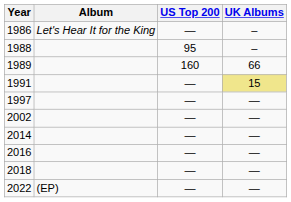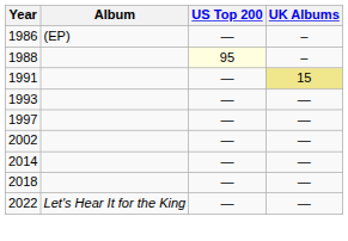 <table class="wikitable">
 <tr>
 <th align="left" valign="center">Year</th>
 <th align="left" valign="center">Album</th>
 <th align="center" valign="center"><a href='#'>US Top 200</a></th>
 <th align="left" valign="center"><a href='#'>UK Albums</a></th>
 </tr>
 <tr>
 <td align="left" valign="center">1986</td>
-<td align="left" valign="center"><em>Let's Hear It for the King</em></td>
+<td align="left" valign="center"> (EP)</td>
 <td align="center" valign="center">—</td>
 <td align="center" valign="center">–</td>
 </tr>
 <tr>
 <td align="left" valign="center">1988</td>
 <td align="left" valign="center"></td>
-<td align="center" valign="center">95</td>
+<td align="center" valign="center" style="background: lightyellow;">95</td>
 <td align="center" valign="center">–</td>
-</tr>
-<tr>
-<td align="left" valign="center">1989</td>
-<td align="left" valign="center"></td>
-<td align="center" valign="center">160</td>
-<td align="center" valign="center">66</td>
 </tr>
 <tr>
 <td align="left" valign="center">1991</td>
 <td align="left" valign="center"></td>
 <td align="center" valign="center">—</td>
 <td align="center" valign="center" style="background: khaki;">15</td>
+</tr>
+<tr>
+<td align="left" valign="center">1993</td>
+<td align="left" valign="center"></td>
+<td align="center" valign="center">—</td>
+<td align="center" valign="center">—</td>
 </tr>
 <tr>
 <td>1997</td>
 <td></td>
 <td align="center" valign="center">—</td>
 <td align="center" valign="center">—</td>
 </tr>
 <tr>
 <td>2002</td>
 <td></td>
 <td align="center" valign="center">—</td>
 <td align="center" valign="center">—</td>
 </tr>
 <tr>
 <td>2014</td>
 <td></td>
 <td align="center" valign="center">—</td>
 <td align="center" valign="center">—</td>
 </tr>
 <tr>
-<td align="left" valign="center">2016</td>
-<td align="left" valign="center"></td>
-<td align="center" valign="center">—</td>
-<td align="center" valign="center">—</td>
-</tr>
-<tr>
 <td align="left" valign="center">2018</td>
 <td align="left" valign="center"></td>
 <td align="center" valign="center">—</td>
 <td align="center" valign="center">—</td>
 </tr>
 <tr>
 <td align="left" valign="center">2022</td>
-<td align="left" valign="center"> (EP)</td>
+<td align="left" valign="center"><em>Let's Hear It for the King</em></td>
 <td align="center" valign="center">—</td>
 <td align="center" valign="center">—</td>
 </tr>
 </table>
